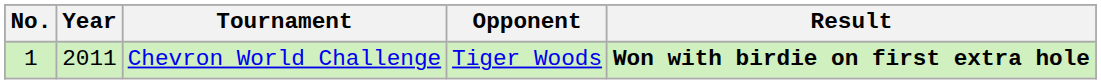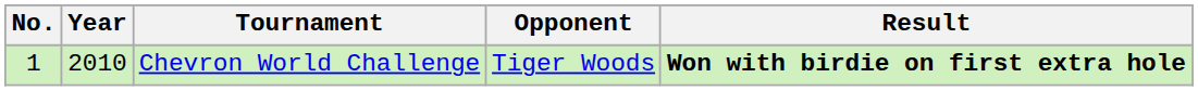 <table class="wikitable" style="font-size:95%;">
 <tr>
 <th>No.</th>
 <th>Year</th>
 <th>Tournament</th>
 <th>Opponent</th>
 <th>Result</th>
 </tr>
 <tr style="background:#D0F0C0;">
 <td align=center>1</td>
-<td>2011</td>
+<td>2010</td>
 <td><a href='#'>Chevron World Challenge</a></td>
 <td> <a href='#'>Tiger Woods</a></td>
 <td><strong>Won with birdie on first extra hole</strong></td>
 </tr>
 </table>
